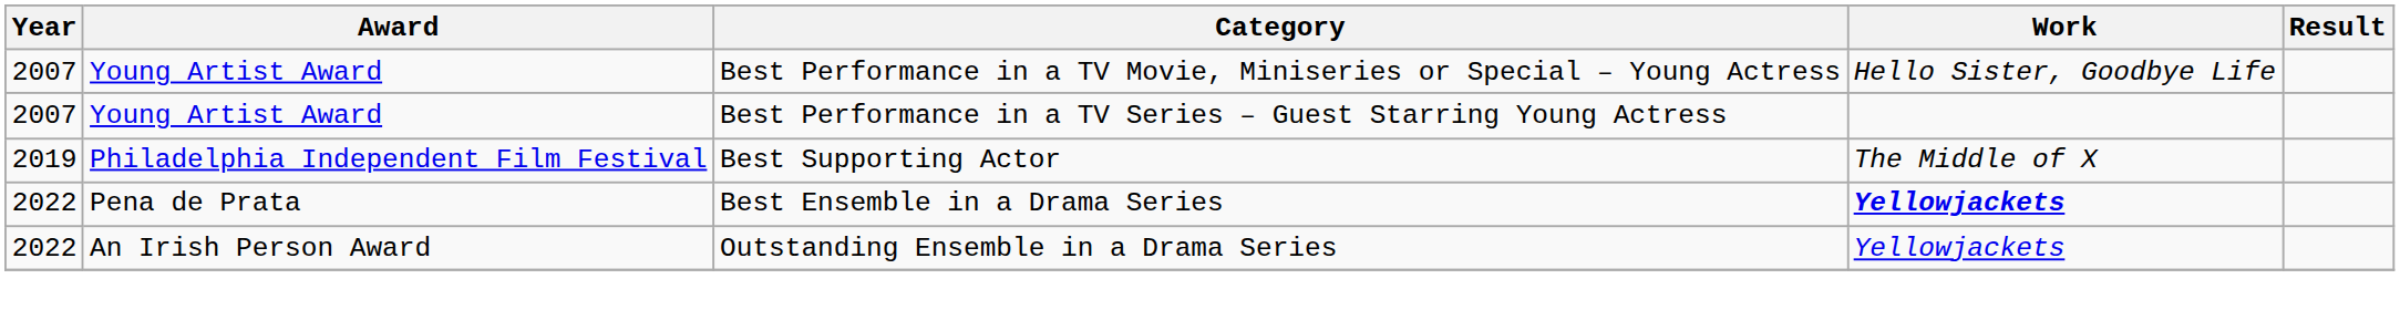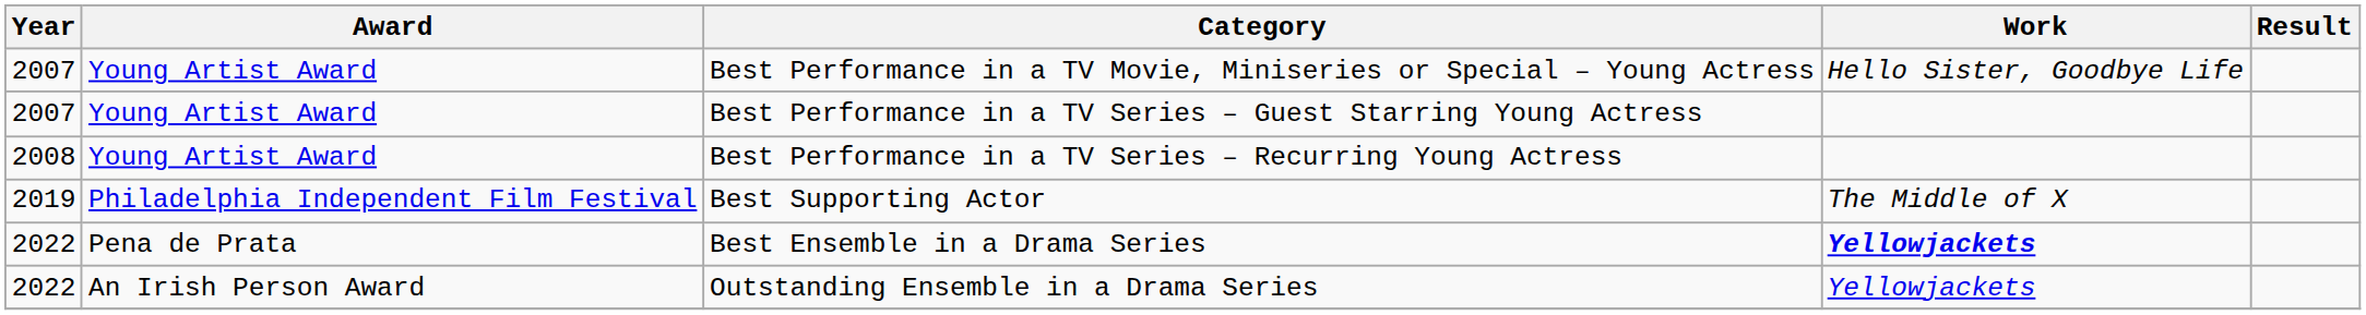 <table class="wikitable sortable">
 <tr>
 <th>Year</th>
 <th>Award</th>
 <th>Category</th>
 <th>Work</th>
 <th>Result</th>
 </tr>
 <tr>
 <td>2007</td>
 <td><a href='#'>Young Artist Award</a></td>
 <td>Best Performance in a TV Movie, Miniseries or Special – Young Actress</td>
 <td><em>Hello Sister, Goodbye Life</em></td>
 <td></td>
 </tr>
 <tr>
 <td>2007</td>
 <td><a href='#'>Young Artist Award</a></td>
 <td>Best Performance in a TV Series – Guest Starring Young Actress</td>
+<td><em></em></td>
+<td></td>
+</tr>
+<tr>
+<td>2008</td>
+<td><a href='#'>Young Artist Award</a></td>
+<td>Best Performance in a TV Series – Recurring Young Actress</td>
 <td><em></em></td>
 <td></td>
 </tr>
 <tr>
 <td>2019</td>
 <td><a href='#'>Philadelphia Independent Film Festival</a></td>
 <td>Best Supporting Actor</td>
 <td><em>The Middle of X</em></td>
 <td></td>
 </tr>
 <tr>
 <td>2022</td>
 <td>Pena de Prata</td>
 <td>Best Ensemble in a Drama Series</td>
 <td><strong><em><a href='#'>Yellowjackets</a></em></strong></td>
 <td></td>
 </tr>
 <tr>
 <td>2022</td>
 <td>An Irish Person Award</td>
 <td>Outstanding Ensemble in a Drama Series</td>
 <td><em><a href='#'>Yellowjackets</a></em></td>
 <td></td>
 </tr>
 <tr>
 </tr>
 </table>
